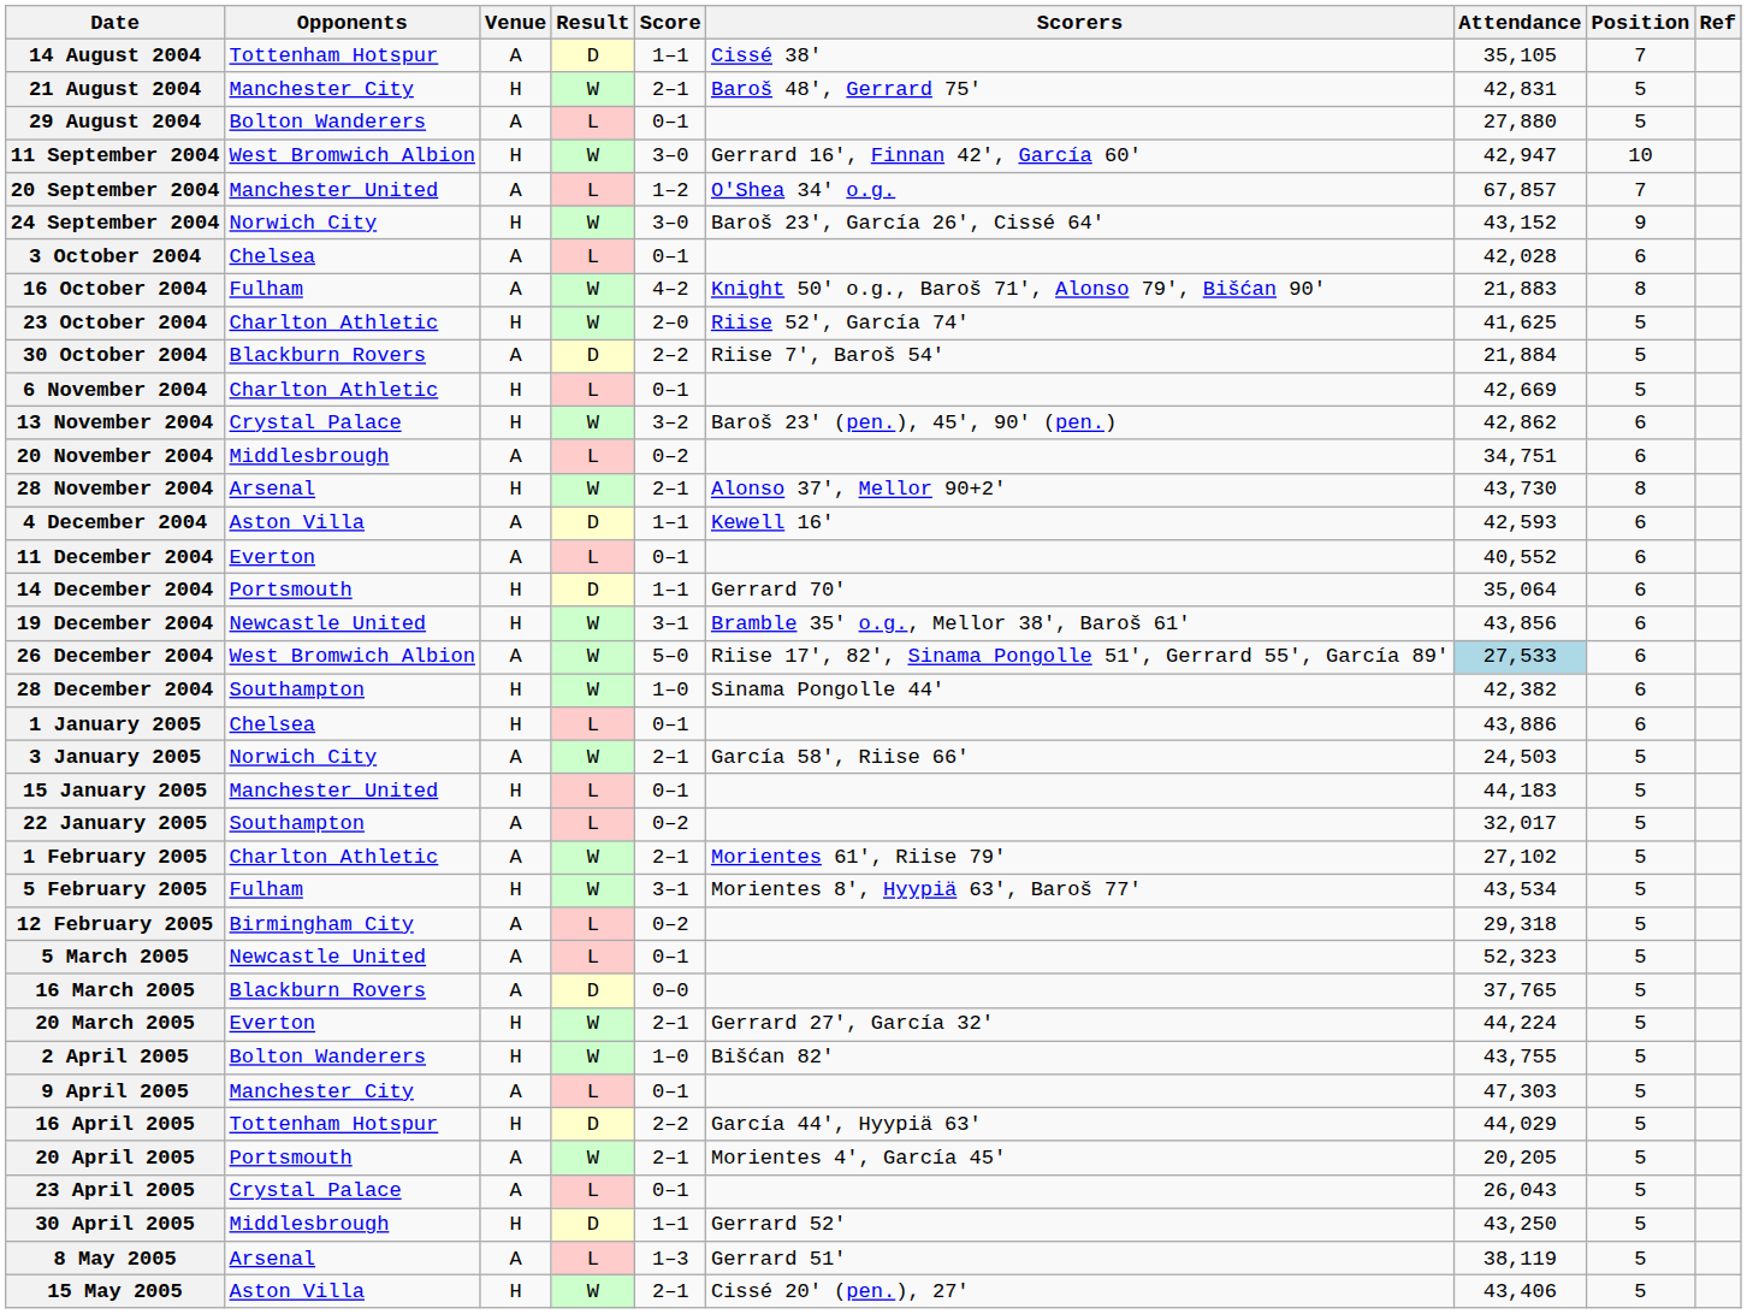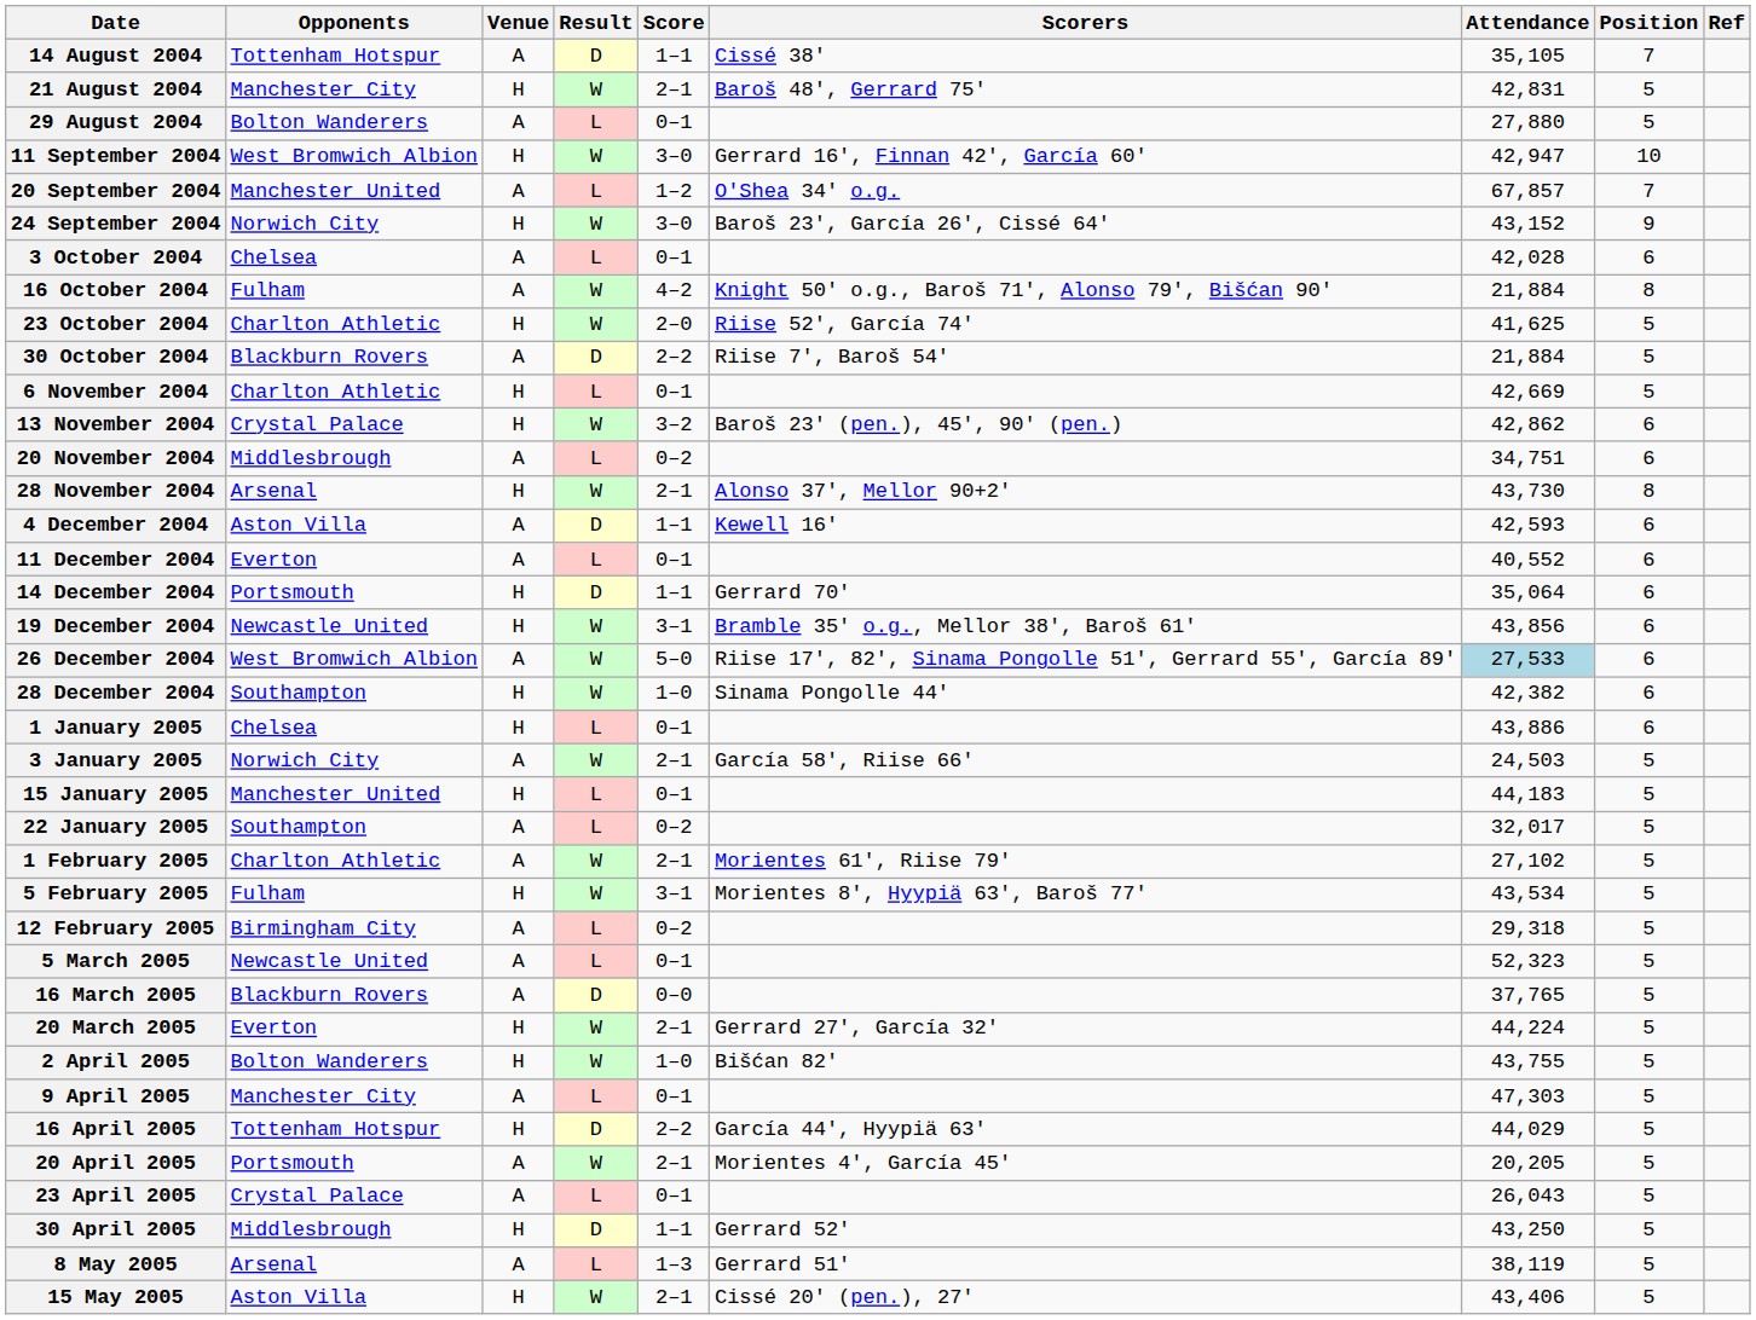 <table class="sortable wikitable plainrowheaders" style="text-align:center">
 <tr>
 <th scope="col">Date</th>
 <th scope="col">Opponents</th>
 <th scope="col">Venue</th>
 <th scope="col">Result</th>
 <th scope="col">Score</th>
 <th scope="col">Scorers</th>
 <th scope="col">Attendance</th>
 <th scope="col">Position</th>
 <th scope="col" class="unsortable">Ref</th>
 </tr>
 <tr>
 <th scope="row">14 August 2004</th>
 <td align="left"><a href='#'>Tottenham Hotspur</a></td>
 <td>A</td>
 <td style="background:#ffc">D</td>
 <td>1–1</td>
 <td align="left"><a href='#'>Cissé</a> 38'</td>
 <td>35,105</td>
 <td>7</td>
 <td></td>
 </tr>
 <tr>
 <th scope="row">21 August 2004</th>
 <td align="left"><a href='#'>Manchester City</a></td>
 <td>H</td>
 <td style="background:#cfc">W</td>
 <td>2–1</td>
 <td align="left"><a href='#'>Baroš</a> 48', <a href='#'>Gerrard</a> 75'</td>
 <td>42,831</td>
 <td>5</td>
 <td></td>
 </tr>
 <tr>
 <th scope="row">29 August 2004</th>
 <td align="left"><a href='#'>Bolton Wanderers</a></td>
 <td>A</td>
 <td style="background:#fcc">L</td>
 <td>0–1</td>
 <td align="left"></td>
 <td>27,880</td>
 <td>5</td>
 <td></td>
 </tr>
 <tr>
 <th scope="row">11 September 2004</th>
 <td align="left"><a href='#'>West Bromwich Albion</a></td>
 <td>H</td>
 <td style="background:#cfc">W</td>
 <td>3–0</td>
 <td align="left">Gerrard 16', <a href='#'>Finnan</a> 42', <a href='#'>García</a> 60'</td>
 <td>42,947</td>
 <td>10</td>
 <td></td>
 </tr>
 <tr>
 <th scope="row">20 September 2004</th>
 <td align="left"><a href='#'>Manchester United</a></td>
 <td>A</td>
 <td style="background:#fcc">L</td>
 <td>1–2</td>
 <td align="left"><a href='#'>O'Shea</a> 34' <a href='#'>o.g.</a></td>
 <td>67,857</td>
 <td>7</td>
 <td></td>
 </tr>
 <tr>
 <th scope="row">24 September 2004</th>
 <td align="left"><a href='#'>Norwich City</a></td>
 <td>H</td>
 <td style="background:#cfc">W</td>
 <td>3–0</td>
 <td align="left">Baroš 23', García 26', Cissé 64'</td>
 <td>43,152</td>
 <td>9</td>
 <td></td>
 </tr>
 <tr>
 <th scope="row">3 October 2004</th>
 <td align="left"><a href='#'>Chelsea</a></td>
 <td>A</td>
 <td style="background:#fcc">L</td>
 <td>0–1</td>
 <td></td>
 <td>42,028</td>
 <td>6</td>
 <td></td>
 </tr>
 <tr>
 <th scope="row">16 October 2004</th>
 <td align="left"><a href='#'>Fulham</a></td>
 <td>A</td>
 <td style="background:#cfc">W</td>
 <td>4–2</td>
 <td align="left"><a href='#'>Knight</a> 50' o.g., Baroš 71', <a href='#'>Alonso</a> 79', <a href='#'>Bišćan</a> 90'</td>
-<td>21,883</td>
+<td>21,884</td>
 <td>8</td>
 <td></td>
 </tr>
 <tr>
 <th scope="row">23 October 2004</th>
 <td align="left"><a href='#'>Charlton Athletic</a></td>
 <td>H</td>
 <td style="background:#cfc">W</td>
 <td>2–0</td>
 <td align="left"><a href='#'>Riise</a> 52', García 74'</td>
 <td>41,625</td>
 <td>5</td>
 <td></td>
 </tr>
 <tr>
 <th scope="row">30 October 2004</th>
 <td align="left"><a href='#'>Blackburn Rovers</a></td>
 <td>A</td>
 <td style="background:#ffc">D</td>
 <td>2–2</td>
 <td align="left">Riise 7', Baroš 54'</td>
 <td>21,884</td>
 <td>5</td>
 <td></td>
 </tr>
 <tr>
 <th scope="row">6 November 2004</th>
 <td align="left"><a href='#'>Charlton Athletic</a></td>
 <td>H</td>
 <td style="background:#fcc">L</td>
 <td>0–1</td>
 <td align="left"></td>
 <td>42,669</td>
 <td>5</td>
 <td></td>
 </tr>
 <tr>
 <th scope="row">13 November 2004</th>
 <td align="left"><a href='#'>Crystal Palace</a></td>
 <td>H</td>
 <td style="background:#cfc">W</td>
 <td>3–2</td>
 <td align="left">Baroš 23' (<a href='#'>pen.</a>), 45', 90' (<a href='#'>pen.</a>)</td>
 <td>42,862</td>
 <td>6</td>
 <td></td>
 </tr>
 <tr>
 <th scope="row">20 November 2004</th>
 <td align="left"><a href='#'>Middlesbrough</a></td>
 <td>A</td>
 <td style="background:#fcc">L</td>
 <td>0–2</td>
 <td align="left"></td>
 <td>34,751</td>
 <td>6</td>
 <td></td>
 </tr>
 <tr>
 <th scope="row">28 November 2004</th>
 <td align="left"><a href='#'>Arsenal</a></td>
 <td>H</td>
 <td style="background:#cfc">W</td>
 <td>2–1</td>
 <td align="left"><a href='#'>Alonso</a> 37', <a href='#'>Mellor</a> 90+2'</td>
 <td>43,730</td>
 <td>8</td>
 <td></td>
 </tr>
 <tr>
 <th scope="row">4 December 2004</th>
 <td align="left"><a href='#'>Aston Villa</a></td>
 <td>A</td>
 <td style="background:#ffc">D</td>
 <td>1–1</td>
 <td align="left"><a href='#'>Kewell</a> 16'</td>
 <td>42,593</td>
 <td>6</td>
 <td></td>
 </tr>
 <tr>
 <th scope="row">11 December 2004</th>
 <td align="left"><a href='#'>Everton</a></td>
 <td>A</td>
 <td style="background:#fcc">L</td>
 <td>0–1</td>
 <td align="left"></td>
 <td>40,552</td>
 <td>6</td>
 <td></td>
 </tr>
 <tr>
 <th scope="row">14 December 2004</th>
 <td align="left"><a href='#'>Portsmouth</a></td>
 <td>H</td>
 <td style="background:#ffc">D</td>
 <td>1–1</td>
 <td align="left">Gerrard 70'</td>
 <td>35,064</td>
 <td>6</td>
 <td></td>
 </tr>
 <tr>
 <th scope="row">19 December 2004</th>
 <td align="left"><a href='#'>Newcastle United</a></td>
 <td>H</td>
 <td style="background:#cfc">W</td>
 <td>3–1</td>
 <td align="left"><a href='#'>Bramble</a> 35' <a href='#'>o.g.</a>, Mellor 38', Baroš 61'</td>
 <td>43,856</td>
 <td>6</td>
 <td></td>
 </tr>
 <tr>
 <th scope="row">26 December 2004</th>
 <td align="left"><a href='#'>West Bromwich Albion</a></td>
 <td>A</td>
 <td style="background:#cfc">W</td>
 <td>5–0</td>
 <td align="left">Riise 17', 82', <a href='#'>Sinama Pongolle</a> 51', Gerrard 55', García 89'</td>
 <td style="background: lightblue;">27,533</td>
 <td>6</td>
 <td></td>
 </tr>
 <tr>
 <th scope="row">28 December 2004</th>
 <td align="left"><a href='#'>Southampton</a></td>
 <td>H</td>
 <td style="background:#cfc">W</td>
 <td>1–0</td>
 <td align="left">Sinama Pongolle 44'</td>
 <td>42,382</td>
 <td>6</td>
 <td></td>
 </tr>
 <tr>
 <th scope="row">1 January 2005</th>
 <td align="left"><a href='#'>Chelsea</a></td>
 <td>H</td>
 <td style="background:#fcc">L</td>
 <td>0–1</td>
 <td align="left"></td>
 <td>43,886</td>
 <td>6</td>
 <td></td>
 </tr>
 <tr>
 <th scope="row">3 January 2005</th>
 <td align="left"><a href='#'>Norwich City</a></td>
 <td>A</td>
 <td style="background:#cfc">W</td>
 <td>2–1</td>
 <td align="left">García 58', Riise 66'</td>
 <td>24,503</td>
 <td>5</td>
 <td></td>
 </tr>
 <tr>
 <th scope="row">15 January 2005</th>
 <td align="left"><a href='#'>Manchester United</a></td>
 <td>H</td>
 <td style="background:#fcc">L</td>
 <td>0–1</td>
 <td align="left"></td>
 <td>44,183</td>
 <td>5</td>
 <td></td>
 </tr>
 <tr>
 <th scope="row">22 January 2005</th>
 <td align="left"><a href='#'>Southampton</a></td>
 <td>A</td>
 <td style="background:#fcc">L</td>
 <td>0–2</td>
 <td align="left"></td>
 <td>32,017</td>
 <td>5</td>
 <td></td>
 </tr>
 <tr>
 <th scope="row">1 February 2005</th>
 <td align="left"><a href='#'>Charlton Athletic</a></td>
 <td>A</td>
 <td style="background:#cfc">W</td>
 <td>2–1</td>
 <td align="left"><a href='#'>Morientes</a> 61', Riise 79'</td>
 <td>27,102</td>
 <td>5</td>
 <td></td>
 </tr>
 <tr>
 <th scope="row">5 February 2005</th>
 <td align="left"><a href='#'>Fulham</a></td>
 <td>H</td>
 <td style="background:#cfc">W</td>
 <td>3–1</td>
 <td align="left">Morientes 8', <a href='#'>Hyypiä</a> 63', Baroš 77'</td>
 <td>43,534</td>
 <td>5</td>
 <td></td>
 </tr>
 <tr>
 <th scope="row">12 February 2005</th>
 <td align="left"><a href='#'>Birmingham City</a></td>
 <td>A</td>
 <td style="background:#fcc">L</td>
 <td>0–2</td>
 <td align="left"></td>
 <td>29,318</td>
 <td>5</td>
 <td></td>
 </tr>
 <tr>
 <th scope="row">5 March 2005</th>
 <td align="left"><a href='#'>Newcastle United</a></td>
 <td>A</td>
 <td style="background:#fcc">L</td>
 <td>0–1</td>
 <td align="left"></td>
 <td>52,323</td>
 <td>5</td>
 <td></td>
 </tr>
 <tr>
 <th scope="row">16 March 2005</th>
 <td align="left"><a href='#'>Blackburn Rovers</a></td>
 <td>A</td>
 <td style="background:#ffc">D</td>
 <td>0–0</td>
 <td align="left"></td>
 <td>37,765</td>
 <td>5</td>
 <td></td>
 </tr>
 <tr>
 <th scope="row">20 March 2005</th>
 <td align="left"><a href='#'>Everton</a></td>
 <td>H</td>
 <td style="background:#cfc">W</td>
 <td>2–1</td>
 <td align="left">Gerrard 27', García 32'</td>
 <td>44,224</td>
 <td>5</td>
 <td></td>
 </tr>
 <tr>
 <th scope="row">2 April 2005</th>
 <td align="left"><a href='#'>Bolton Wanderers</a></td>
 <td>H</td>
 <td style="background:#cfc">W</td>
 <td>1–0</td>
 <td align="left">Bišćan 82'</td>
 <td>43,755</td>
 <td>5</td>
 <td></td>
 </tr>
 <tr>
 <th scope="row">9 April 2005</th>
 <td align="left"><a href='#'>Manchester City</a></td>
 <td>A</td>
 <td style="background:#fcc">L</td>
 <td>0–1</td>
 <td align="left"></td>
 <td>47,303</td>
 <td>5</td>
 <td></td>
 </tr>
 <tr>
 <th scope="row">16 April 2005</th>
 <td align="left"><a href='#'>Tottenham Hotspur</a></td>
 <td>H</td>
 <td style="background:#ffc">D</td>
 <td>2–2</td>
 <td align="left">García 44', Hyypiä 63'</td>
 <td>44,029</td>
 <td>5</td>
 <td></td>
 </tr>
 <tr>
 <th scope="row">20 April 2005</th>
 <td align="left"><a href='#'>Portsmouth</a></td>
 <td>A</td>
 <td style="background:#cfc">W</td>
 <td>2–1</td>
 <td align="left">Morientes 4', García 45'</td>
 <td>20,205</td>
 <td>5</td>
 <td></td>
 </tr>
 <tr>
 <th scope="row">23 April 2005</th>
 <td align="left"><a href='#'>Crystal Palace</a></td>
 <td>A</td>
 <td style="background:#fcc">L</td>
 <td>0–1</td>
 <td align="left"></td>
 <td>26,043</td>
 <td>5</td>
 <td></td>
 </tr>
 <tr>
 <th scope="row">30 April 2005</th>
 <td align="left"><a href='#'>Middlesbrough</a></td>
 <td>H</td>
 <td style="background:#ffc">D</td>
 <td>1–1</td>
 <td align="left">Gerrard 52'</td>
 <td>43,250</td>
 <td>5</td>
 <td></td>
 </tr>
 <tr>
 <th scope="row">8 May 2005</th>
 <td align="left"><a href='#'>Arsenal</a></td>
 <td>A</td>
 <td style="background:#fcc">L</td>
 <td>1–3</td>
 <td align="left">Gerrard 51'</td>
 <td>38,119</td>
 <td>5</td>
 <td></td>
 </tr>
 <tr>
 <th scope="row">15 May 2005</th>
 <td align="left"><a href='#'>Aston Villa</a></td>
 <td>H</td>
 <td style="background:#cfc">W</td>
 <td>2–1</td>
 <td align="left">Cissé 20' (<a href='#'>pen.</a>), 27'</td>
 <td>43,406</td>
 <td>5</td>
 <td></td>
 </tr>
 </table>
